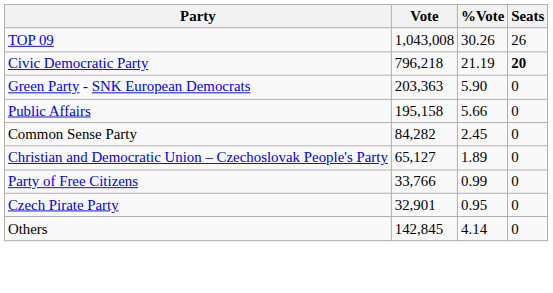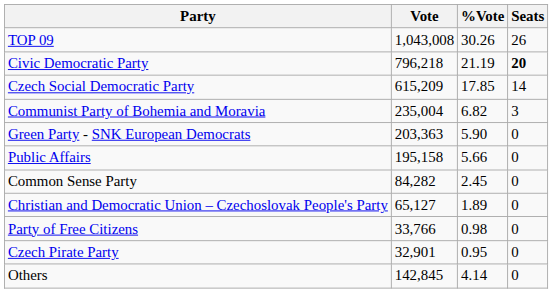 <table class="wikitable">
 <tr>
 <th>Party</th>
 <th>Vote</th>
 <th>%Vote</th>
 <th>Seats</th>
 </tr>
 <tr>
 <td><a href='#'>TOP 09</a></td>
 <td>1,043,008</td>
 <td>30.26</td>
 <td>26</td>
 </tr>
 <tr>
 <td><a href='#'>Civic Democratic Party</a></td>
 <td>796,218</td>
 <td>21.19</td>
 <td><strong>20</strong></td>
+</tr>
+<tr>
+<td><a href='#'>Czech Social Democratic Party</a></td>
+<td>615,209</td>
+<td>17.85</td>
+<td>14</td>
+</tr>
+<tr>
+<td><a href='#'>Communist Party of Bohemia and Moravia</a></td>
+<td>235,004</td>
+<td>6.82</td>
+<td>3</td>
 </tr>
 <tr>
 <td><a href='#'>Green Party</a> - <a href='#'>SNK European Democrats</a></td>
 <td>203,363</td>
 <td>5.90</td>
 <td>0</td>
 </tr>
 <tr>
 <td><a href='#'>Public Affairs</a></td>
 <td>195,158</td>
 <td>5.66</td>
 <td>0</td>
 </tr>
 <tr>
 <td>Common Sense Party</td>
 <td>84,282</td>
 <td>2.45</td>
 <td>0</td>
 </tr>
 <tr>
 <td><a href='#'>Christian and Democratic Union – Czechoslovak People's Party</a></td>
 <td>65,127</td>
 <td>1.89</td>
 <td>0</td>
 </tr>
 <tr>
 <td><a href='#'>Party of Free Citizens</a></td>
 <td>33,766</td>
-<td>0.99</td>
+<td>0.98</td>
 <td>0</td>
 </tr>
 <tr>
 <td><a href='#'>Czech Pirate Party</a></td>
 <td>32,901</td>
 <td>0.95</td>
 <td>0</td>
 </tr>
 <tr>
 <td>Others</td>
 <td>142,845</td>
 <td>4.14</td>
 <td>0</td>
 </tr>
 </table>
